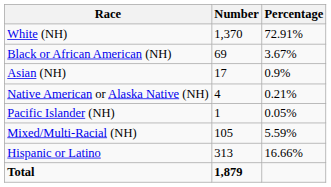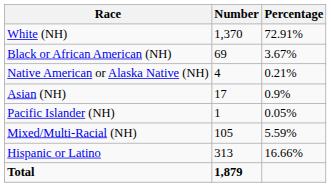 <table class="wikitable">
 <tr>
 <th>Race</th>
 <th>Number</th>
 <th>Percentage</th>
 </tr>
 <tr>
 <td><a href='#'>White</a> (NH)</td>
 <td>1,370</td>
 <td>72.91%</td>
 </tr>
 <tr>
 <td><a href='#'>Black or African American</a> (NH)</td>
 <td>69</td>
 <td>3.67%</td>
 </tr>
 <tr>
+<td><a href='#'>Native American</a> or <a href='#'>Alaska Native</a> (NH)</td>
+<td>4</td>
+<td>0.21%</td>
+</tr>
+<tr>
 <td><a href='#'>Asian</a> (NH)</td>
 <td>17</td>
 <td>0.9%</td>
-</tr>
-<tr>
-<td><a href='#'>Native American</a> or <a href='#'>Alaska Native</a> (NH)</td>
-<td>4</td>
-<td>0.21%</td>
 </tr>
 <tr>
 <td><a href='#'>Pacific Islander</a> (NH)</td>
 <td>1</td>
 <td>0.05%</td>
 </tr>
 <tr>
 <td><a href='#'>Mixed/Multi-Racial</a> (NH)</td>
 <td>105</td>
 <td>5.59%</td>
 </tr>
 <tr>
 <td><a href='#'>Hispanic or Latino</a></td>
 <td>313</td>
 <td>16.66%</td>
 </tr>
 <tr>
 <td><strong>Total</strong></td>
 <td><strong>1,879</strong></td>
 <td></td>
 </tr>
 </table>
